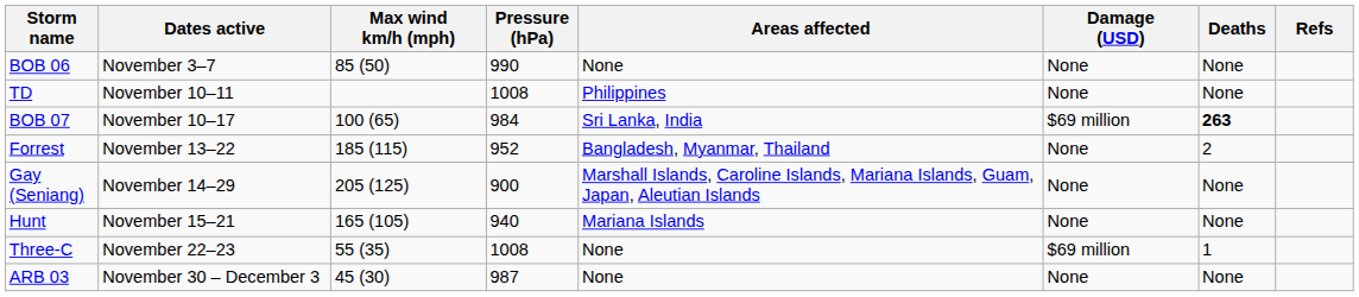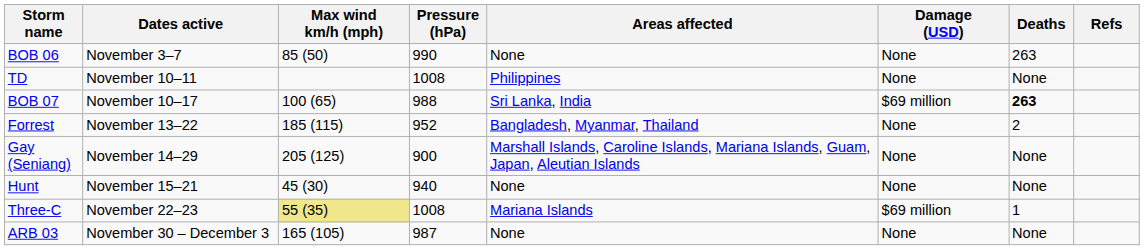 <table class="wikitable sortable">
 <tr>
 <th width="5%">Storm name</th>
 <th width="15%">Dates active</th>
 <th width="10%">Max wind<br>km/h (mph)</th>
 <th width="5%">Pressure<br>(hPa)</th>
 <th width="30%">Areas affected</th>
 <th width="10%">Damage<br>(<a href='#'>USD</a>)</th>
 <th width="5%">Deaths</th>
 <th width="5%">Refs</th>
 </tr>
 <tr>
 <td><a href='#'>BOB 06</a></td>
 <td>November 3–7</td>
 <td>85 (50)</td>
 <td>990</td>
 <td>None</td>
 <td>None</td>
-<td>None</td>
+<td>263</td>
 <td></td>
 </tr>
 <tr>
 <td><a href='#'>TD</a></td>
 <td>November 10–11</td>
 <td></td>
 <td>1008</td>
 <td><a href='#'>Philippines</a></td>
 <td>None</td>
 <td>None</td>
 <td></td>
 </tr>
 <tr>
 <td><a href='#'>BOB 07</a></td>
 <td>November 10–17</td>
 <td>100 (65)</td>
-<td>984</td>
+<td>988</td>
 <td><a href='#'>Sri Lanka</a>, <a href='#'>India</a></td>
 <td>$69 million</td>
 <td><strong>263</strong></td>
 <td></td>
 </tr>
 <tr>
 <td><a href='#'>Forrest</a></td>
 <td>November 13–22</td>
 <td>185 (115)</td>
 <td>952</td>
 <td><a href='#'>Bangladesh</a>, <a href='#'>Myanmar</a>, <a href='#'>Thailand</a></td>
 <td>None</td>
 <td>2</td>
 <td></td>
 </tr>
 <tr>
 <td><a href='#'>Gay (Seniang)</a></td>
 <td>November 14–29</td>
 <td>205 (125)</td>
 <td>900</td>
 <td><a href='#'>Marshall Islands</a>, <a href='#'>Caroline Islands</a>, <a href='#'>Mariana Islands</a>, <a href='#'>Guam</a>, <a href='#'>Japan</a>, <a href='#'>Aleutian Islands</a></td>
 <td>None</td>
 <td>None</td>
 <td></td>
 </tr>
 <tr>
 <td><a href='#'>Hunt</a></td>
 <td>November 15–21</td>
-<td>165 (105)</td>
+<td>45 (30)</td>
 <td>940</td>
-<td><a href='#'>Mariana Islands</a></td>
+<td>None</td>
 <td>None</td>
 <td>None</td>
 <td></td>
 </tr>
 <tr>
 <td><a href='#'>Three-C</a></td>
 <td>November 22–23</td>
-<td>55 (35)</td>
+<td style="background: khaki;">55 (35)</td>
 <td>1008</td>
-<td>None</td>
+<td><a href='#'>Mariana Islands</a></td>
 <td>$69 million</td>
 <td>1</td>
 <td></td>
 </tr>
 <tr>
 <td><a href='#'>ARB 03</a></td>
 <td>November 30 – December 3</td>
-<td>45 (30)</td>
+<td>165 (105)</td>
 <td>987</td>
 <td>None</td>
 <td>None</td>
 <td>None</td>
 <td></td>
 </tr>
 </table>
